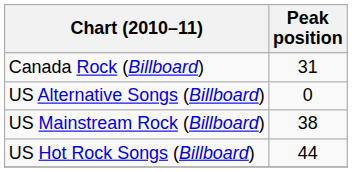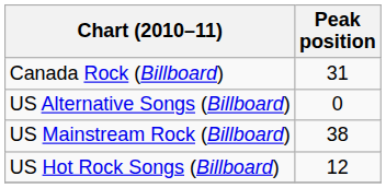 <table class="wikitable">
 <tr>
 <th>Chart (2010–11)</th>
 <th>Peak<br>position</th>
 </tr>
 <tr>
 <td>Canada <a href='#'>Rock</a> (<em><a href='#'>Billboard</a></em>)</td>
 <td align="center">31</td>
 </tr>
 <tr>
 <td>US <a href='#'>Alternative Songs</a> (<em><a href='#'>Billboard</a></em>)</td>
 <td align="center">0</td>
 </tr>
 <tr>
 <td>US <a href='#'>Mainstream Rock</a> (<em><a href='#'>Billboard</a></em>)</td>
 <td align="center">38</td>
 </tr>
 <tr>
 <td>US <a href='#'>Hot Rock Songs</a> (<em><a href='#'>Billboard</a></em>)</td>
-<td align="center">44</td>
+<td align="center">12</td>
 </tr>
 <tr>
 </tr>
 </table>
